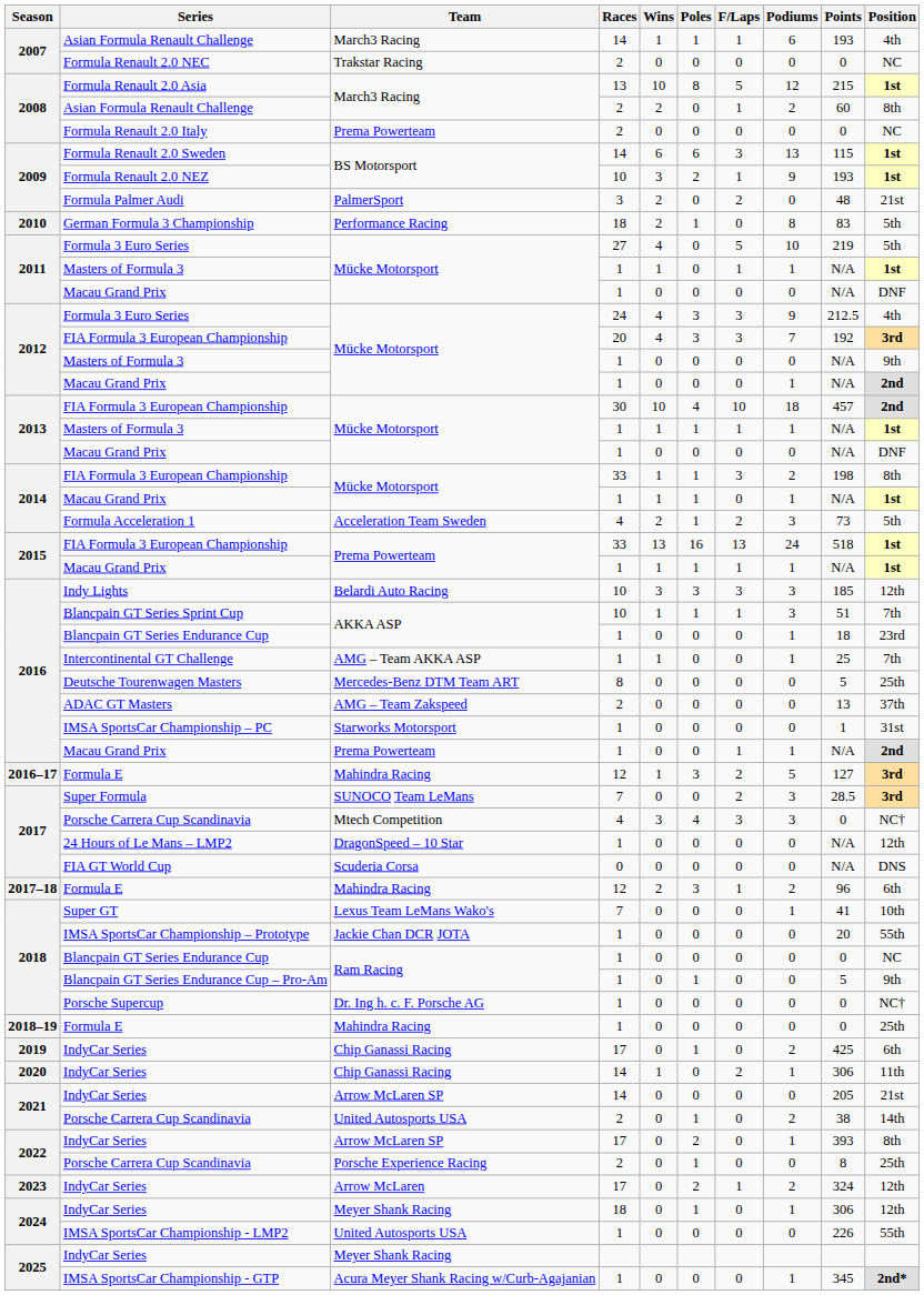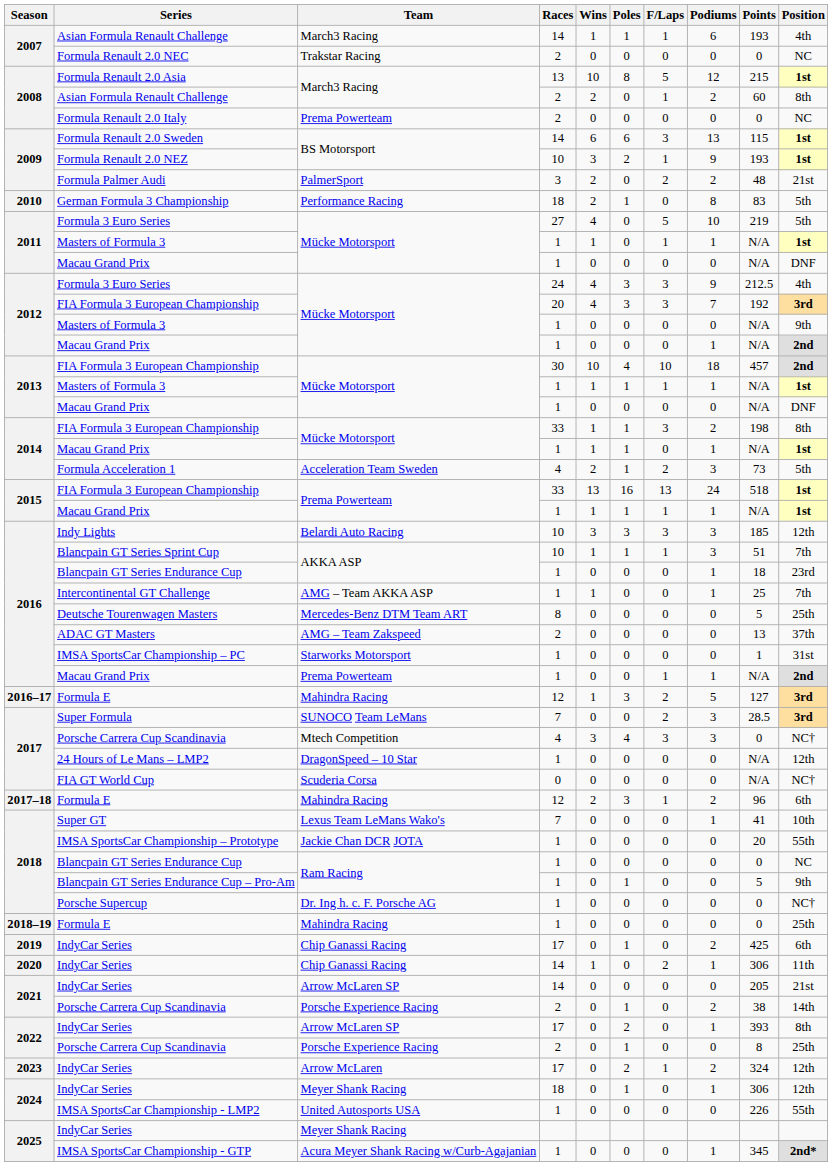 <table class="wikitable" style="font-size: 90%; text-align:center">
 <tr>
 <th>Season</th>
 <th>Series</th>
 <th>Team</th>
 <th>Races</th>
 <th>Wins</th>
 <th>Poles</th>
 <th>F/Laps</th>
 <th>Podiums</th>
 <th>Points</th>
 <th>Position</th>
 </tr>
 <tr>
 <th rowspan=2>2007</th>
 <td align=left><a href='#'>Asian Formula Renault Challenge</a></td>
 <td align=left>March3 Racing</td>
 <td>14</td>
 <td>1</td>
 <td>1</td>
 <td>1</td>
 <td>6</td>
 <td>193</td>
 <td>4th</td>
 </tr>
 <tr>
 <td align=left><a href='#'>Formula Renault 2.0 NEC</a></td>
 <td align=left>Trakstar Racing</td>
 <td>2</td>
 <td>0</td>
 <td>0</td>
 <td>0</td>
 <td>0</td>
 <td>0</td>
 <td>NC</td>
 </tr>
 <tr>
 <th rowspan=3>2008</th>
 <td align=left><a href='#'>Formula Renault 2.0 Asia</a></td>
 <td rowspan=2 align=left>March3 Racing</td>
 <td>13</td>
 <td>10</td>
 <td>8</td>
 <td>5</td>
 <td>12</td>
 <td>215</td>
 <td style="background:#FFFFBF;"><strong>1st</strong></td>
 </tr>
 <tr>
 <td align=left><a href='#'>Asian Formula Renault Challenge</a></td>
 <td>2</td>
 <td>2</td>
 <td>0</td>
 <td>1</td>
 <td>2</td>
 <td>60</td>
 <td>8th</td>
 </tr>
 <tr>
 <td align=left><a href='#'>Formula Renault 2.0 Italy</a></td>
 <td align=left><a href='#'>Prema Powerteam</a></td>
 <td>2</td>
 <td>0</td>
 <td>0</td>
 <td>0</td>
 <td>0</td>
 <td>0</td>
 <td>NC</td>
 </tr>
 <tr>
 <th rowspan=3>2009</th>
 <td align=left><a href='#'>Formula Renault 2.0 Sweden</a></td>
 <td rowspan=2 align=left>BS Motorsport</td>
 <td>14</td>
 <td>6</td>
 <td>6</td>
 <td>3</td>
 <td>13</td>
 <td>115</td>
 <td style="background:#FFFFBF;"><strong>1st</strong></td>
 </tr>
 <tr>
 <td align=left><a href='#'>Formula Renault 2.0 NEZ</a></td>
 <td>10</td>
 <td>3</td>
 <td>2</td>
 <td>1</td>
 <td>9</td>
 <td>193</td>
 <td style="background:#FFFFBF;"><strong>1st</strong></td>
 </tr>
 <tr>
 <td align=left><a href='#'>Formula Palmer Audi</a></td>
 <td align=left><a href='#'>PalmerSport</a></td>
 <td>3</td>
 <td>2</td>
 <td>0</td>
 <td>2</td>
-<td>0</td>
+<td>2</td>
 <td>48</td>
 <td>21st</td>
 </tr>
 <tr>
 <th>2010</th>
 <td align=left><a href='#'>German Formula 3 Championship</a></td>
 <td align=left><a href='#'>Performance Racing</a></td>
 <td>18</td>
 <td>2</td>
 <td>1</td>
 <td>0</td>
 <td>8</td>
 <td>83</td>
 <td>5th</td>
 </tr>
 <tr>
 <th rowspan=3>2011</th>
 <td align=left><a href='#'>Formula 3 Euro Series</a></td>
 <td align=left rowspan=3><a href='#'>Mücke Motorsport</a></td>
 <td>27</td>
 <td>4</td>
 <td>0</td>
 <td>5</td>
 <td>10</td>
 <td>219</td>
 <td>5th</td>
 </tr>
 <tr>
 <td align=left><a href='#'>Masters of Formula 3</a></td>
 <td>1</td>
 <td>1</td>
 <td>0</td>
 <td>1</td>
 <td>1</td>
 <td>N/A</td>
 <td style="background:#FFFFBF;"><strong>1st</strong></td>
 </tr>
 <tr>
 <td align=left><a href='#'>Macau Grand Prix</a></td>
 <td>1</td>
 <td>0</td>
 <td>0</td>
 <td>0</td>
 <td>0</td>
 <td>N/A</td>
 <td>DNF</td>
 </tr>
 <tr>
 <th rowspan=4>2012</th>
 <td align=left><a href='#'>Formula 3 Euro Series</a></td>
 <td align=left rowspan=4><a href='#'>Mücke Motorsport</a></td>
 <td>24</td>
 <td>4</td>
 <td>3</td>
 <td>3</td>
 <td>9</td>
 <td>212.5</td>
 <td>4th</td>
 </tr>
 <tr>
 <td align=left><a href='#'>FIA Formula 3 European Championship</a></td>
 <td>20</td>
 <td>4</td>
 <td>3</td>
 <td>3</td>
 <td>7</td>
 <td>192</td>
 <td style="background:#FFDF9F;"><strong>3rd</strong></td>
 </tr>
 <tr>
 <td align=left><a href='#'>Masters of Formula 3</a></td>
 <td>1</td>
 <td>0</td>
 <td>0</td>
 <td>0</td>
 <td>0</td>
 <td>N/A</td>
 <td>9th</td>
 </tr>
 <tr>
 <td align=left><a href='#'>Macau Grand Prix</a></td>
 <td>1</td>
 <td>0</td>
 <td>0</td>
 <td>0</td>
 <td>1</td>
 <td>N/A</td>
 <td style="background:#DFDFDF;"><strong>2nd</strong></td>
 </tr>
 <tr>
 <th rowspan=3>2013</th>
 <td align=left><a href='#'>FIA Formula 3 European Championship</a></td>
 <td align=left rowspan=3><a href='#'>Mücke Motorsport</a></td>
 <td>30</td>
 <td>10</td>
 <td>4</td>
 <td>10</td>
 <td>18</td>
 <td>457</td>
 <td style="background:#DFDFDF;"><strong>2nd</strong></td>
 </tr>
 <tr>
 <td align=left><a href='#'>Masters of Formula 3</a></td>
 <td>1</td>
 <td>1</td>
 <td>1</td>
 <td>1</td>
 <td>1</td>
 <td>N/A</td>
 <td style="background:#FFFFBF;"><strong>1st</strong></td>
 </tr>
 <tr>
 <td align=left><a href='#'>Macau Grand Prix</a></td>
 <td>1</td>
 <td>0</td>
 <td>0</td>
 <td>0</td>
 <td>0</td>
 <td>N/A</td>
 <td>DNF</td>
 </tr>
 <tr>
 <th rowspan=3>2014</th>
 <td align=left><a href='#'>FIA Formula 3 European Championship</a></td>
 <td align=left rowspan=2><a href='#'>Mücke Motorsport</a></td>
 <td>33</td>
 <td>1</td>
 <td>1</td>
 <td>3</td>
 <td>2</td>
 <td>198</td>
 <td>8th</td>
 </tr>
 <tr>
 <td align=left><a href='#'>Macau Grand Prix</a></td>
 <td>1</td>
 <td>1</td>
 <td>1</td>
 <td>0</td>
 <td>1</td>
 <td>N/A</td>
 <td style="background:#FFFFBF;"><strong>1st</strong></td>
 </tr>
 <tr>
 <td align=left><a href='#'>Formula Acceleration 1</a></td>
 <td align=left><a href='#'>Acceleration Team Sweden</a></td>
 <td>4</td>
 <td>2</td>
 <td>1</td>
 <td>2</td>
 <td>3</td>
 <td>73</td>
 <td>5th</td>
 </tr>
 <tr>
 <th rowspan=2>2015</th>
 <td align=left><a href='#'>FIA Formula 3 European Championship</a></td>
 <td align=left rowspan=2><a href='#'>Prema Powerteam</a></td>
 <td>33</td>
 <td>13</td>
 <td>16</td>
 <td>13</td>
 <td>24</td>
 <td>518</td>
 <td style="background:#FFFFBF;"><strong>1st</strong></td>
 </tr>
 <tr>
 <td align=left><a href='#'>Macau Grand Prix</a></td>
 <td>1</td>
 <td>1</td>
 <td>1</td>
 <td>1</td>
 <td>1</td>
 <td>N/A</td>
 <td style="background:#FFFFBF;"><strong>1st</strong></td>
 </tr>
 <tr>
 <th rowspan=8>2016</th>
 <td align=left><a href='#'>Indy Lights</a></td>
 <td align=left><a href='#'>Belardi Auto Racing</a></td>
 <td>10</td>
 <td>3</td>
 <td>3</td>
 <td>3</td>
 <td>3</td>
 <td>185</td>
 <td>12th</td>
 </tr>
 <tr>
 <td align=left><a href='#'>Blancpain GT Series Sprint Cup</a></td>
 <td align=left rowspan=2>AKKA ASP</td>
 <td>10</td>
 <td>1</td>
 <td>1</td>
 <td>1</td>
 <td>3</td>
 <td>51</td>
 <td>7th</td>
 </tr>
 <tr>
 <td align=left><a href='#'>Blancpain GT Series Endurance Cup</a></td>
 <td>1</td>
 <td>0</td>
 <td>0</td>
 <td>0</td>
 <td>1</td>
 <td>18</td>
 <td>23rd</td>
 </tr>
 <tr>
 <td align=left><a href='#'>Intercontinental GT Challenge</a></td>
 <td align=left><a href='#'>AMG</a> – Team AKKA ASP</td>
 <td>1</td>
 <td>1</td>
 <td>0</td>
 <td>0</td>
 <td>1</td>
 <td>25</td>
 <td>7th</td>
 </tr>
 <tr>
 <td align=left><a href='#'>Deutsche Tourenwagen Masters</a></td>
 <td align=left><a href='#'>Mercedes-Benz DTM Team ART</a></td>
 <td>8</td>
 <td>0</td>
 <td>0</td>
 <td>0</td>
 <td>0</td>
 <td>5</td>
 <td>25th</td>
 </tr>
 <tr>
 <td align=left><a href='#'>ADAC GT Masters</a></td>
 <td align=left><a href='#'>AMG – Team Zakspeed</a></td>
 <td>2</td>
 <td>0</td>
 <td>0</td>
 <td>0</td>
 <td>0</td>
 <td>13</td>
 <td>37th</td>
 </tr>
 <tr>
 <td align=left><a href='#'>IMSA SportsCar Championship – PC</a></td>
 <td align=left><a href='#'>Starworks Motorsport</a></td>
 <td>1</td>
 <td>0</td>
 <td>0</td>
 <td>0</td>
 <td>0</td>
 <td>1</td>
 <td>31st</td>
 </tr>
 <tr>
 <td align=left><a href='#'>Macau Grand Prix</a></td>
 <td align=left><a href='#'>Prema Powerteam</a></td>
 <td>1</td>
 <td>0</td>
 <td>0</td>
 <td>1</td>
 <td>1</td>
 <td>N/A</td>
 <td style="background:#DFDFDF;"><strong>2nd</strong></td>
 </tr>
 <tr>
 <th>2016–17</th>
 <td align=left><a href='#'>Formula E</a></td>
 <td align=left><a href='#'>Mahindra Racing</a></td>
 <td>12</td>
 <td>1</td>
 <td>3</td>
 <td>2</td>
 <td>5</td>
 <td>127</td>
 <td style="background:#FFDF9F;"><strong>3rd</strong></td>
 </tr>
 <tr>
 <th rowspan=4>2017</th>
 <td align=left><a href='#'>Super Formula</a></td>
 <td align=left><a href='#'>SUNOCO</a> <a href='#'>Team LeMans</a></td>
 <td>7</td>
 <td>0</td>
 <td>0</td>
 <td>2</td>
 <td>3</td>
 <td>28.5</td>
 <td style="background:#FFDF9F;"><strong>3rd</strong></td>
 </tr>
 <tr>
 <td align=left><a href='#'>Porsche Carrera Cup Scandinavia</a></td>
 <td align=left>Mtech Competition</td>
 <td>4</td>
 <td>3</td>
 <td>4</td>
 <td>3</td>
 <td>3</td>
 <td>0</td>
 <td>NC†</td>
 </tr>
 <tr>
 <td align=left><a href='#'>24 Hours of Le Mans – LMP2</a></td>
 <td align=left><a href='#'>DragonSpeed – 10 Star</a></td>
 <td>1</td>
 <td>0</td>
 <td>0</td>
 <td>0</td>
 <td>0</td>
 <td>N/A</td>
 <td>12th</td>
 </tr>
 <tr>
 <td align=left><a href='#'>FIA GT World Cup</a></td>
 <td align=left><a href='#'>Scuderia Corsa</a></td>
 <td>0</td>
 <td>0</td>
 <td>0</td>
 <td>0</td>
 <td>0</td>
 <td>N/A</td>
-<td>DNS</td>
+<td>NC†</td>
 </tr>
 <tr>
 <th>2017–18</th>
 <td align=left><a href='#'>Formula E</a></td>
 <td align=left><a href='#'>Mahindra Racing</a></td>
 <td>12</td>
 <td>2</td>
 <td>3</td>
 <td>1</td>
 <td>2</td>
 <td>96</td>
 <td>6th</td>
 </tr>
 <tr>
 <th rowspan=5>2018</th>
 <td align=left><a href='#'>Super GT</a></td>
 <td align=left><a href='#'>Lexus Team LeMans Wako's</a></td>
 <td>7</td>
 <td>0</td>
 <td>0</td>
 <td>0</td>
 <td>1</td>
 <td>41</td>
 <td>10th</td>
 </tr>
 <tr>
 <td align=left><a href='#'>IMSA SportsCar Championship – Prototype</a></td>
 <td align=left><a href='#'>Jackie Chan DCR</a> <a href='#'>JOTA</a></td>
 <td>1</td>
 <td>0</td>
 <td>0</td>
 <td>0</td>
 <td>0</td>
 <td>20</td>
 <td>55th</td>
 </tr>
 <tr>
 <td align=left><a href='#'>Blancpain GT Series Endurance Cup</a></td>
 <td align=left rowspan=2><a href='#'>Ram Racing</a></td>
 <td>1</td>
 <td>0</td>
 <td>0</td>
 <td>0</td>
 <td>0</td>
 <td>0</td>
 <td>NC</td>
 </tr>
 <tr>
 <td align=left><a href='#'>Blancpain GT Series Endurance Cup – Pro-Am</a></td>
 <td>1</td>
 <td>0</td>
 <td>1</td>
 <td>0</td>
 <td>0</td>
 <td>5</td>
 <td>9th</td>
 </tr>
 <tr>
 <td align=left><a href='#'>Porsche Supercup</a></td>
 <td align=left><a href='#'>Dr. Ing h. c. F. Porsche AG</a></td>
 <td>1</td>
 <td>0</td>
 <td>0</td>
 <td>0</td>
 <td>0</td>
 <td>0</td>
 <td>NC†</td>
 </tr>
 <tr>
 <th>2018–19</th>
 <td align=left><a href='#'>Formula E</a></td>
 <td align=left><a href='#'>Mahindra Racing</a></td>
 <td>1</td>
 <td>0</td>
 <td>0</td>
 <td>0</td>
 <td>0</td>
 <td>0</td>
 <td>25th</td>
 </tr>
 <tr>
 <th>2019</th>
 <td align=left><a href='#'>IndyCar Series</a></td>
 <td align=left><a href='#'>Chip Ganassi Racing</a></td>
 <td>17</td>
 <td>0</td>
 <td>1</td>
 <td>0</td>
 <td>2</td>
 <td>425</td>
 <td>6th</td>
 </tr>
 <tr>
 <th>2020</th>
 <td align=left><a href='#'>IndyCar Series</a></td>
 <td align=left><a href='#'>Chip Ganassi Racing</a></td>
 <td>14</td>
 <td>1</td>
 <td>0</td>
 <td>2</td>
 <td>1</td>
 <td>306</td>
 <td>11th</td>
 </tr>
 <tr>
 <th rowspan=2>2021</th>
 <td align=left><a href='#'>IndyCar Series</a></td>
 <td align=left><a href='#'>Arrow McLaren SP</a></td>
 <td>14</td>
 <td>0</td>
 <td>0</td>
 <td>0</td>
 <td>0</td>
 <td>205</td>
 <td>21st</td>
 </tr>
 <tr>
 <td align=left><a href='#'>Porsche Carrera Cup Scandinavia</a></td>
-<td align=left><a href='#'>United Autosports USA</a></td>
+<td align=left><a href='#'>Porsche Experience Racing</a></td>
 <td>2</td>
 <td>0</td>
 <td>1</td>
 <td>0</td>
 <td>2</td>
 <td>38</td>
 <td>14th</td>
 </tr>
 <tr>
 <th rowspan="2">2022</th>
 <td align=left><a href='#'>IndyCar Series</a></td>
 <td align=left><a href='#'>Arrow McLaren SP</a></td>
 <td>17</td>
 <td>0</td>
 <td>2</td>
 <td>0</td>
 <td>1</td>
 <td>393</td>
 <td>8th</td>
 </tr>
 <tr>
 <td align=left><a href='#'>Porsche Carrera Cup Scandinavia</a></td>
 <td align=left><a href='#'>Porsche Experience Racing</a></td>
 <td>2</td>
 <td>0</td>
 <td>1</td>
 <td>0</td>
 <td>0</td>
 <td>8</td>
 <td>25th</td>
 </tr>
 <tr>
 <th>2023</th>
 <td align=left><a href='#'>IndyCar Series</a></td>
 <td align=left><a href='#'>Arrow McLaren</a></td>
 <td>17</td>
 <td>0</td>
 <td>2</td>
 <td>1</td>
 <td>2</td>
 <td>324</td>
 <td>12th</td>
 </tr>
 <tr>
 <th rowspan=2>2024</th>
 <td align=left><a href='#'>IndyCar Series</a></td>
 <td align=left><a href='#'>Meyer Shank Racing</a></td>
 <td>18</td>
 <td>0</td>
 <td>1</td>
 <td>0</td>
 <td>1</td>
 <td>306</td>
 <td>12th</td>
 </tr>
 <tr>
 <td align=left><a href='#'>IMSA SportsCar Championship - LMP2</a></td>
 <td align=left><a href='#'>United Autosports USA</a></td>
 <td>1</td>
 <td>0</td>
 <td>0</td>
 <td>0</td>
 <td>0</td>
 <td>226</td>
 <td>55th</td>
 </tr>
 <tr>
 <th rowspan="2">2025</th>
 <td align=left><a href='#'>IndyCar Series</a></td>
 <td align=left><a href='#'>Meyer Shank Racing</a></td>
 <td></td>
 <td></td>
 <td></td>
 <td></td>
 <td></td>
 <td></td>
 <td></td>
 </tr>
 <tr>
 <td align="left"><a href='#'>IMSA SportsCar Championship - GTP</a></td>
 <td align="left"><a href='#'>Acura Meyer Shank Racing w/Curb-Agajanian</a></td>
 <td>1</td>
 <td>0</td>
 <td>0</td>
 <td>0</td>
 <td>1</td>
 <td>345</td>
 <td style="background:#DFDFDF;"><strong>2nd*</strong></td>
 </tr>
 </table>
